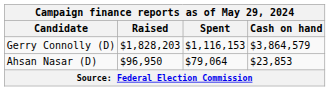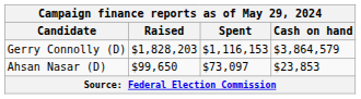 <table class="wikitable sortable">
 <tr>
 <th colspan=4>Campaign finance reports as of May 29, 2024</th>
 </tr>
 <tr style="text-align:center;">
 <th>Candidate</th>
 <th>Raised</th>
 <th>Spent</th>
 <th>Cash on hand</th>
 </tr>
 <tr>
 <td>Gerry Connolly (D)</td>
 <td>$1,828,203</td>
 <td>$1,116,153</td>
 <td>$3,864,579</td>
 </tr>
 <tr>
 <td>Ahsan Nasar (D)</td>
-<td>$96,950</td>
-<td>$79,064</td>
+<td>$99,650</td>
+<td>$73,097</td>
 <td>$23,853</td>
 </tr>
 <tr>
 <th colspan="4"><small>Source: <a href='#'>Federal Election Commission</a></small></th>
 </tr>
 </table>
